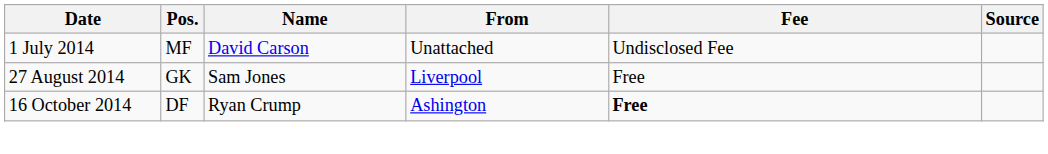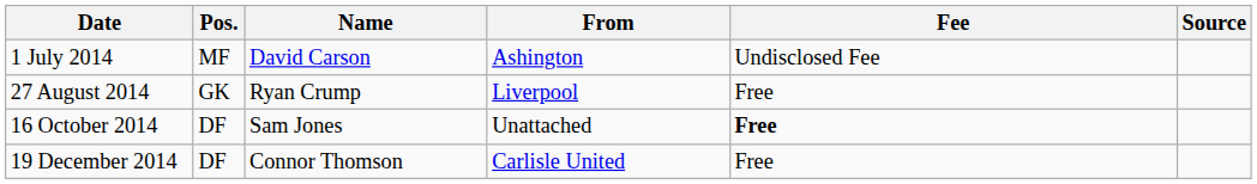 <table class="wikitable">
 <tr>
 <th width= 130>Date</th>
 <th width= 30>Pos.</th>
 <th width= 170>Name</th>
 <th width= 170>From</th>
 <th width= 320>Fee</th>
 <th width= 30>Source</th>
 </tr>
 <tr>
 <td>1 July 2014</td>
 <td>MF</td>
 <td> <a href='#'>David Carson</a></td>
-<td> Unattached</td>
+<td> <a href='#'>Ashington</a></td>
 <td>Undisclosed Fee</td>
 <td></td>
 </tr>
 <tr>
 <td>27 August 2014</td>
 <td>GK</td>
-<td> Sam Jones</td>
+<td> Ryan Crump</td>
 <td> <a href='#'>Liverpool</a></td>
 <td>Free</td>
 <td></td>
 </tr>
 <tr>
 <td>16 October 2014</td>
 <td>DF</td>
-<td> Ryan Crump</td>
-<td> <a href='#'>Ashington</a></td>
+<td> Sam Jones</td>
+<td> Unattached</td>
 <td><strong>Free</strong></td>
 <td></td>
 </tr>
+<tr>
+<td>19 December 2014</td>
+<td>DF</td>
+<td> Connor Thomson</td>
+<td> <a href='#'>Carlisle United</a></td>
+<td>Free</td>
+<td></td>
+</tr>
 </table>
